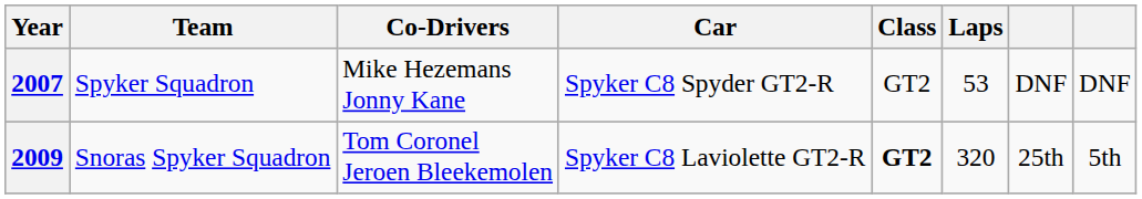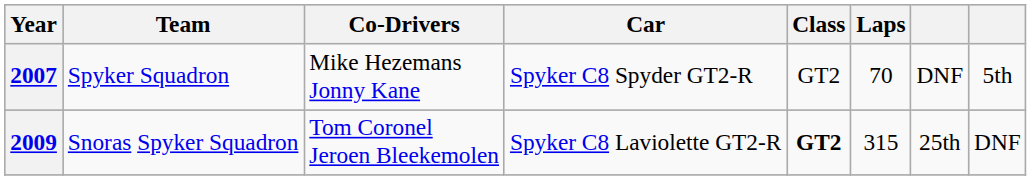 <table class="wikitable" style="text-align:center; font-size:90%">
 <tr>
 <th>Year</th>
 <th>Team</th>
 <th>Co-Drivers</th>
 <th>Car</th>
 <th>Class</th>
 <th>Laps</th>
 <th></th>
 <th></th>
 </tr>
 <tr>
 <th><a href='#'>2007</a></th>
 <td align="left" nowrap> <a href='#'>Spyker Squadron</a></td>
 <td align="left" nowrap> Mike Hezemans<br> <a href='#'>Jonny Kane</a></td>
 <td align="left" nowrap><a href='#'>Spyker C8</a> Spyder GT2-R</td>
 <td>GT2</td>
-<td>53</td>
+<td>70</td>
 <td>DNF</td>
-<td>DNF</td>
+<td>5th</td>
 </tr>
 <tr>
 <th><a href='#'>2009</a></th>
 <td align="left" nowrap> <a href='#'>Snoras</a> <a href='#'>Spyker Squadron</a></td>
 <td align="left" nowrap> <a href='#'>Tom Coronel</a><br> <a href='#'>Jeroen Bleekemolen</a></td>
 <td align="left" nowrap><a href='#'>Spyker C8</a> Laviolette GT2-R</td>
 <td><strong>GT2</strong></td>
-<td>320</td>
+<td>315</td>
 <td>25th</td>
-<td>5th</td>
+<td>DNF</td>
 </tr>
 </table>
